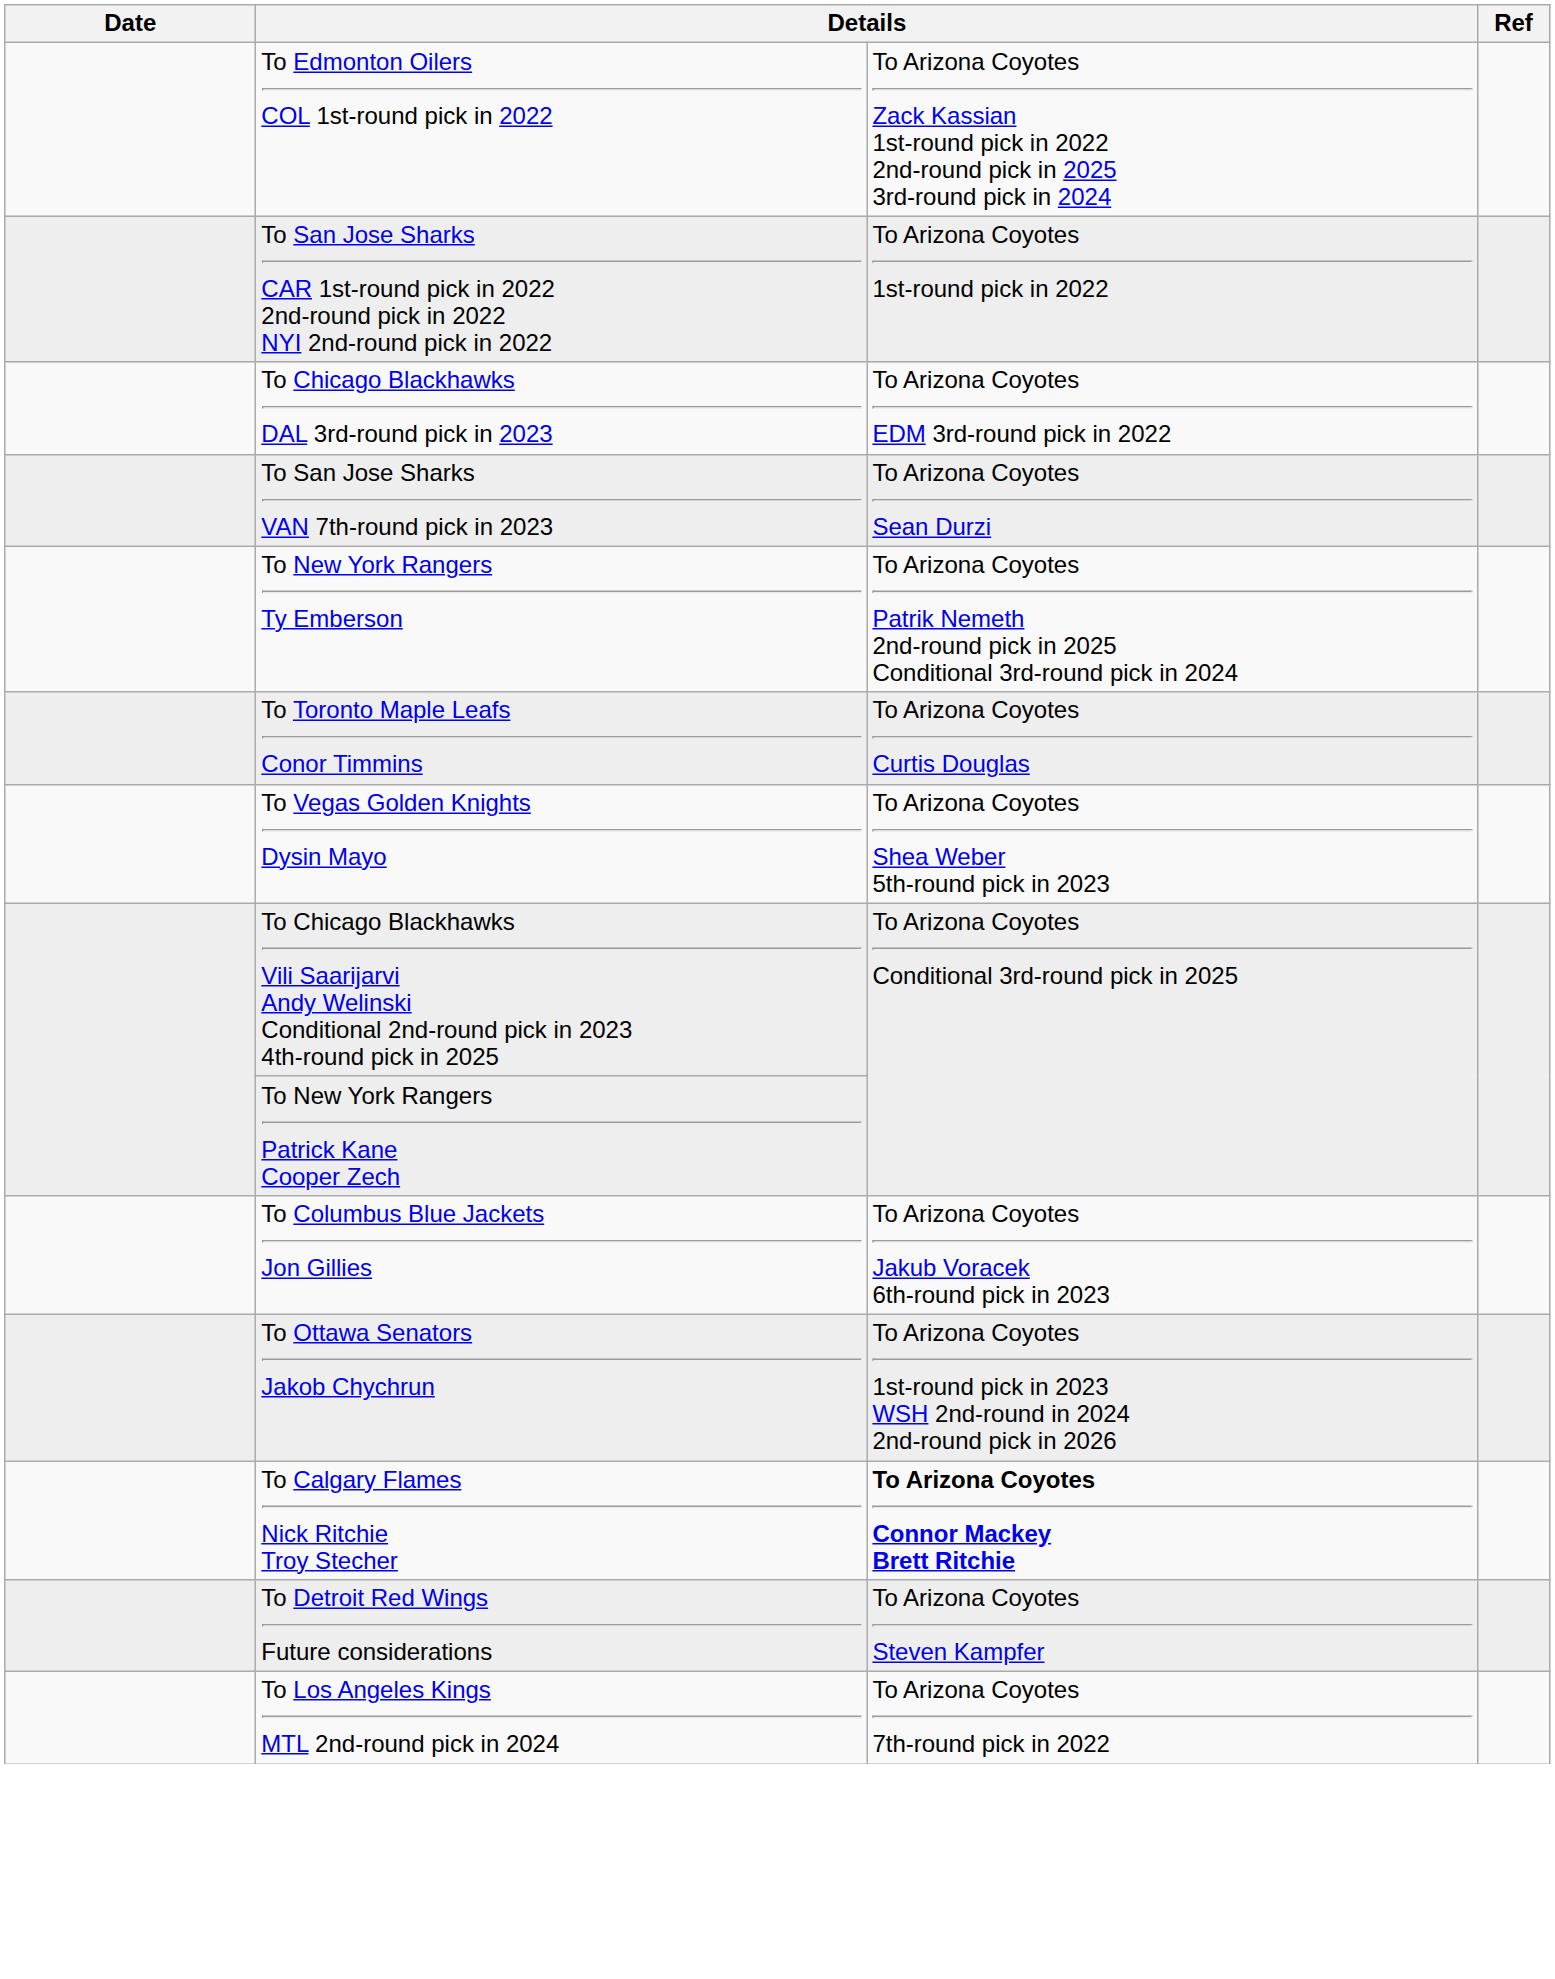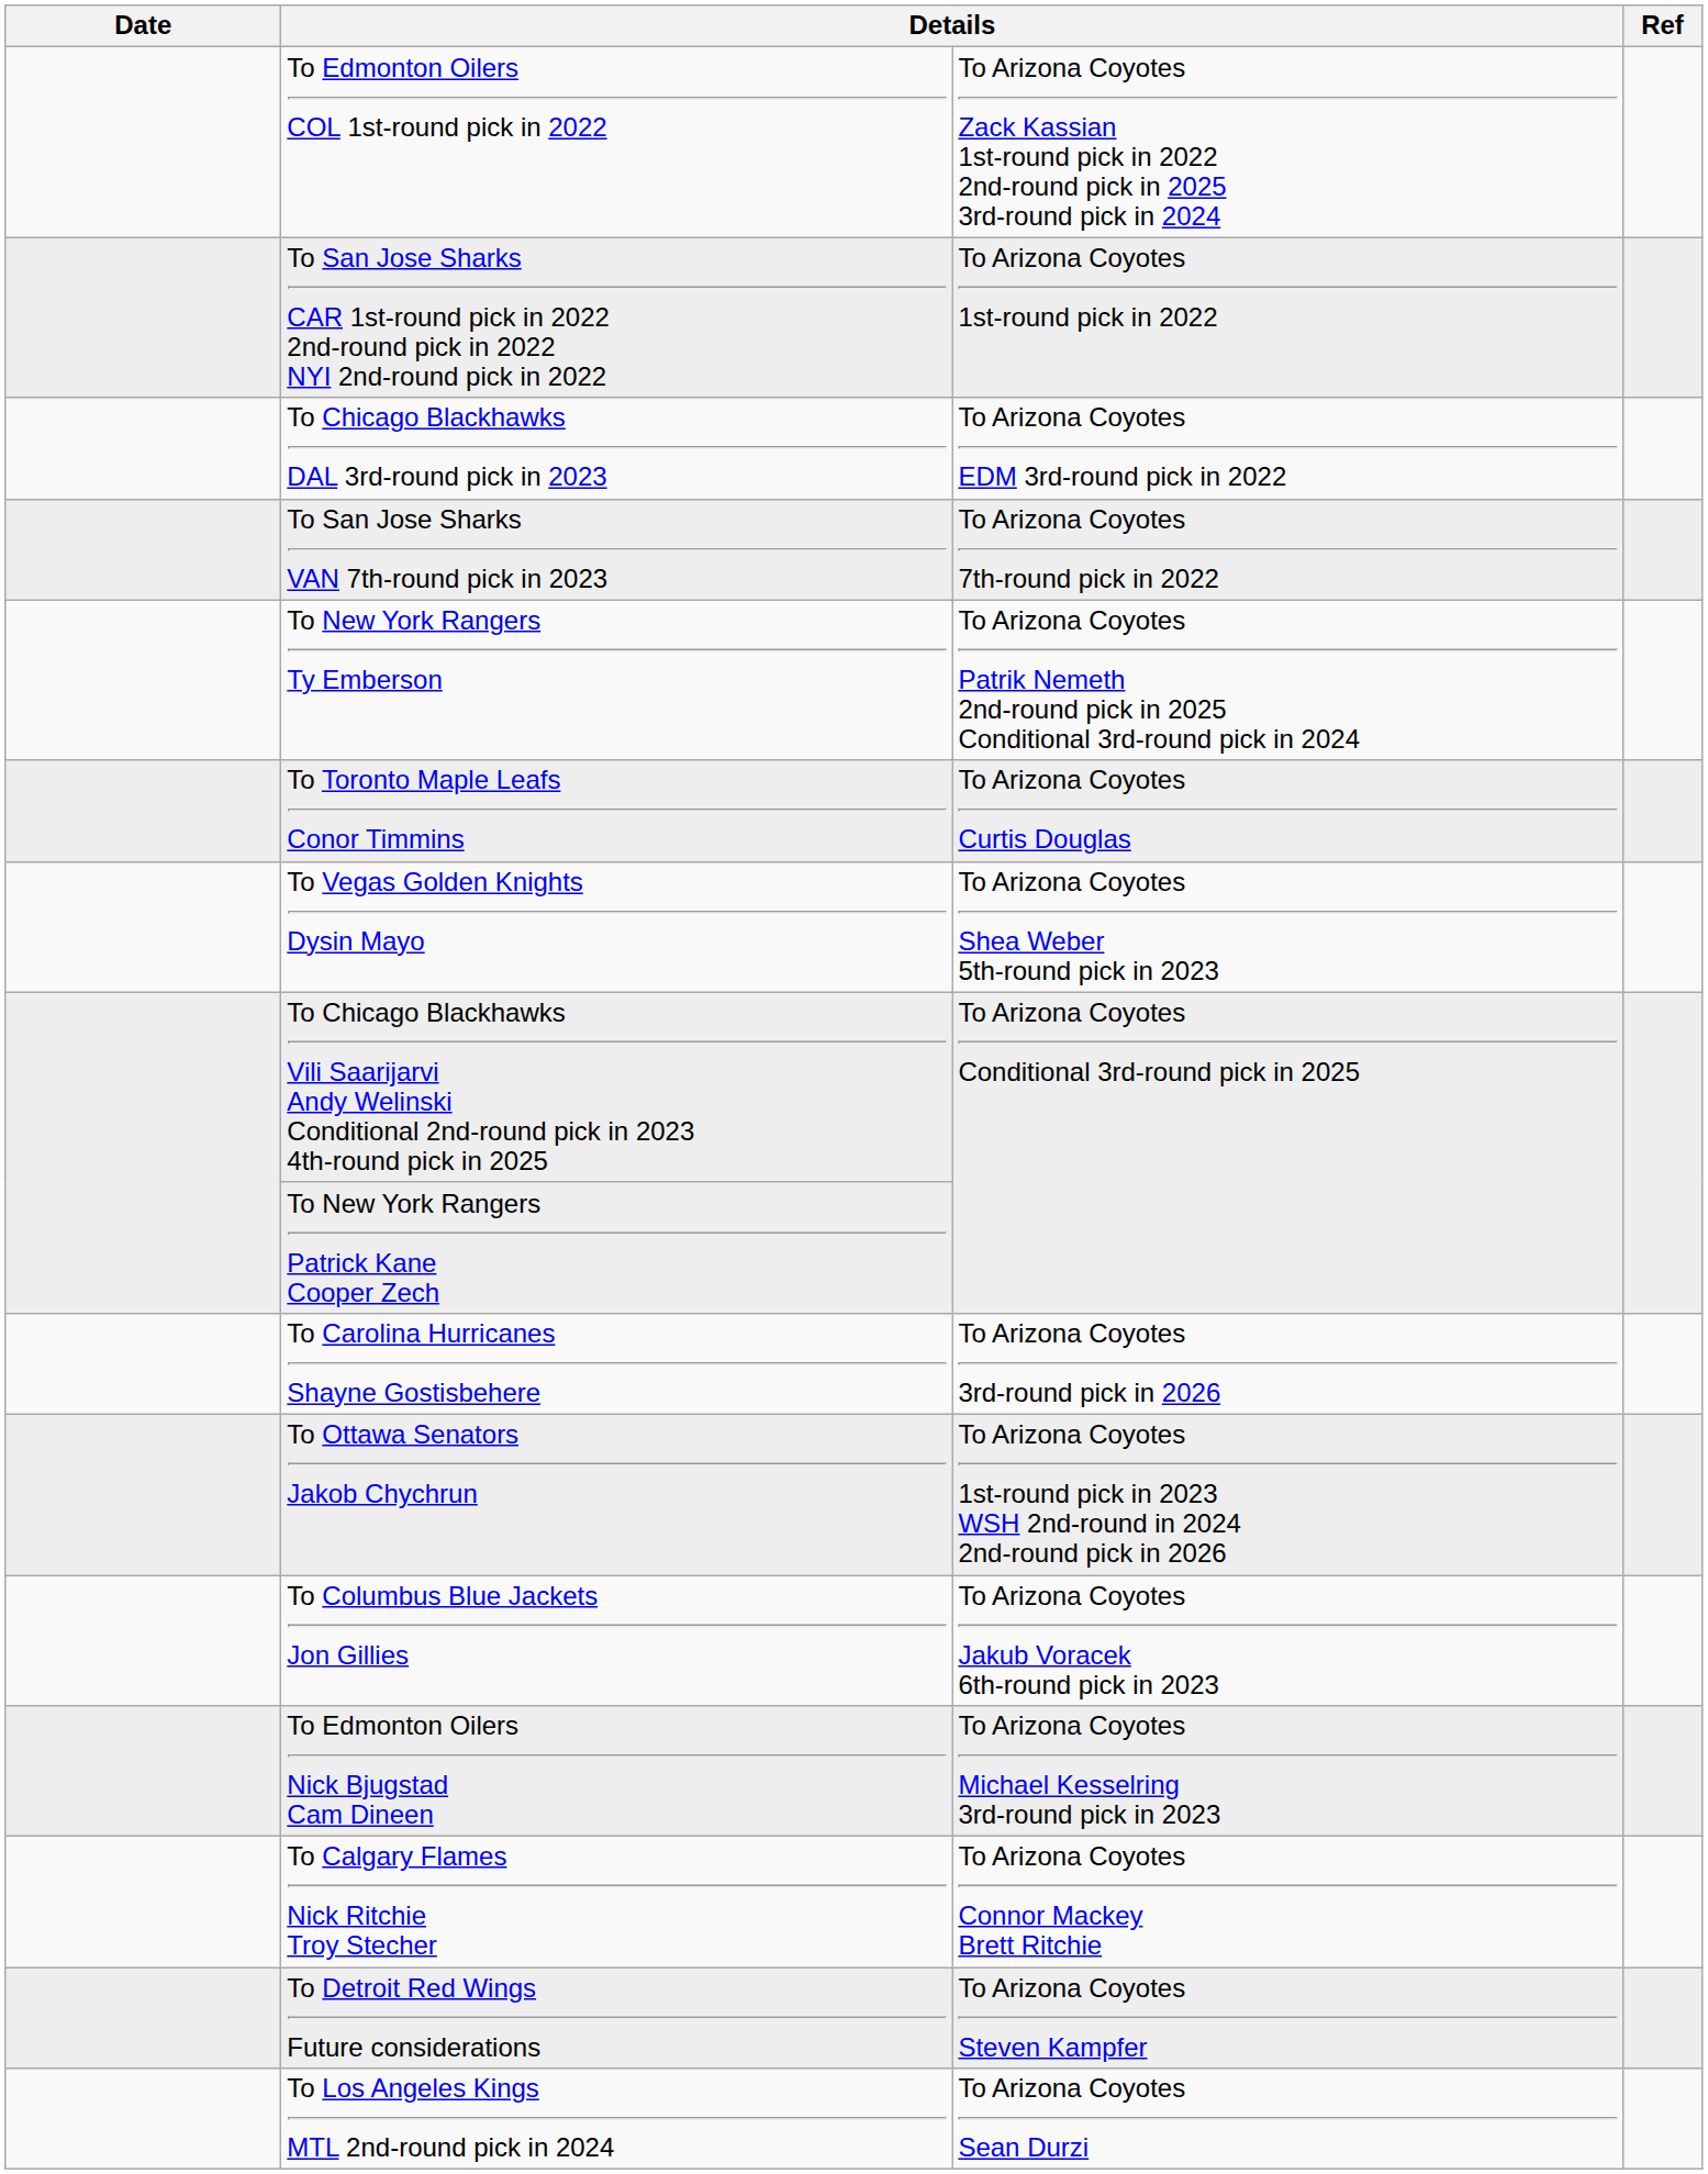 <table class="wikitable">
 <tr>
 <th style="width: 10em;">Date</th>
 <th colspan=2>Details</th>
 <th style="width: 2.5em;">Ref</th>
 </tr>
 <tr>
 <td></td>
 <td style="width: 25em;" valign="top">To <a href='#'>Edmonton Oilers</a><hr><a href='#'>COL</a> 1st-round pick in <a href='#'>2022</a></td>
 <td style="width: 25em;" valign="top">To Arizona Coyotes<hr><a href='#'>Zack Kassian</a><br>1st-round pick in 2022<br>2nd-round pick in <a href='#'>2025</a><br>3rd-round pick in <a href='#'>2024</a></td>
 <td></td>
 </tr>
 <tr bgcolor="eeeeee">
 <td></td>
 <td style="width: 25em;" valign="top">To <a href='#'>San Jose Sharks</a><hr><a href='#'>CAR</a> 1st-round pick in 2022<br>2nd-round pick in 2022<br><a href='#'>NYI</a> 2nd-round pick in 2022</td>
 <td style="width: 25em;" valign="top">To Arizona Coyotes<hr>1st-round pick in 2022</td>
 <td></td>
 </tr>
 <tr>
 <td></td>
 <td style="width: 25em;" valign="top">To <a href='#'>Chicago Blackhawks</a><hr><a href='#'>DAL</a> 3rd-round pick in <a href='#'>2023</a></td>
 <td style="width: 25em;" valign="top">To Arizona Coyotes<hr><a href='#'>EDM</a> 3rd-round pick in 2022</td>
 <td></td>
 </tr>
 <tr bgcolor="eeeeee">
 <td></td>
 <td style="width: 25em;" valign="top">To San Jose Sharks<hr><a href='#'>VAN</a> 7th-round pick in 2023</td>
-<td style="width: 25em;" valign="top">To Arizona Coyotes<hr><a href='#'>Sean Durzi</a></td>
+<td style="width: 25em;" valign="top">To Arizona Coyotes<hr>7th-round pick in 2022</td>
 <td></td>
 </tr>
 <tr>
 <td></td>
 <td style="width: 25em;" valign="top">To <a href='#'>New York Rangers</a><hr><a href='#'>Ty Emberson</a></td>
 <td style="width: 25em;" valign="top">To Arizona Coyotes<hr><a href='#'>Patrik Nemeth</a><br>2nd-round pick in 2025<br>Conditional 3rd-round pick in 2024</td>
 <td></td>
 </tr>
 <tr bgcolor="eeeeee">
 <td></td>
 <td style="width: 25em;" valign="top">To <a href='#'>Toronto Maple Leafs</a><hr><a href='#'>Conor Timmins</a></td>
 <td style="width: 25em;" valign="top">To Arizona Coyotes<hr><a href='#'>Curtis Douglas</a></td>
 <td></td>
 </tr>
 <tr>
 <td></td>
 <td style="width: 25em;" valign="top">To <a href='#'>Vegas Golden Knights</a><hr><a href='#'>Dysin Mayo</a></td>
 <td style="width: 25em;" valign="top">To Arizona Coyotes<hr><a href='#'>Shea Weber</a><br>5th-round pick in 2023</td>
 <td></td>
 </tr>
 <tr bgcolor="eeeeee">
 <td rowspan="2"></td>
 <td style="width: 25em;" valign="top">To Chicago Blackhawks<hr><a href='#'>Vili Saarijarvi</a><br><a href='#'>Andy Welinski</a><br>Conditional 2nd-round pick in 2023<br>4th-round pick in 2025</td>
 <td style="width: 25em;" valign="top" rowspan="2">To Arizona Coyotes<hr>Conditional 3rd-round pick in 2025</td>
 <td rowspan="2"></td>
 </tr>
 <tr bgcolor="eeeeee">
 <td>To New York Rangers<hr><a href='#'>Patrick Kane</a><br><a href='#'>Cooper Zech</a></td>
 </tr>
 <tr>
 <td></td>
-<td style="width: 25em;" valign="top">To <a href='#'>Columbus Blue Jackets</a><hr><a href='#'>Jon Gillies</a></td>
-<td style="width: 25em;" valign="top">To Arizona Coyotes<hr><a href='#'>Jakub Voracek</a><br>6th-round pick in 2023</td>
+<td style="width: 25em;" valign="top">To <a href='#'>Carolina Hurricanes</a><hr><a href='#'>Shayne Gostisbehere</a></td>
+<td style="width: 25em;" valign="top">To Arizona Coyotes<hr>3rd-round pick in <a href='#'>2026</a></td>
 <td></td>
 </tr>
 <tr bgcolor="eeeeee">
 <td></td>
 <td style="width: 25em;" valign="top">To <a href='#'>Ottawa Senators</a><hr><a href='#'>Jakob Chychrun</a></td>
 <td style="width: 25em;" valign="top">To Arizona Coyotes<hr>1st-round pick in 2023<br><a href='#'>WSH</a> 2nd-round in 2024<br>2nd-round pick in 2026</td>
 <td></td>
 </tr>
 <tr>
 <td></td>
+<td style="width: 25em;" valign="top">To <a href='#'>Columbus Blue Jackets</a><hr><a href='#'>Jon Gillies</a></td>
+<td style="width: 25em;" valign="top">To Arizona Coyotes<hr><a href='#'>Jakub Voracek</a><br>6th-round pick in 2023</td>
+<td></td>
+</tr>
+<tr bgcolor="eeeeee">
+<td></td>
+<td style="width: 25em;" valign="top">To Edmonton Oilers<hr><a href='#'>Nick Bjugstad</a><br><a href='#'>Cam Dineen</a></td>
+<td style="width: 25em;" valign="top">To Arizona Coyotes<hr><a href='#'>Michael Kesselring</a><br>3rd-round pick in 2023</td>
+<td></td>
+</tr>
+<tr>
+<td></td>
 <td style="width: 25em;" valign="top">To <a href='#'>Calgary Flames</a><hr><a href='#'>Nick Ritchie</a><br><a href='#'>Troy Stecher</a></td>
-<td style="width: 25em;" valign="top"><strong>To Arizona Coyotes<hr><a href='#'>Connor Mackey</a><br><a href='#'>Brett Ritchie</a></strong></td>
+<td style="width: 25em;" valign="top">To Arizona Coyotes<hr><a href='#'>Connor Mackey</a><br><a href='#'>Brett Ritchie</a></td>
 <td></td>
 </tr>
 <tr bgcolor="eeeeee">
 <td></td>
 <td style="width: 25em;" valign="top">To <a href='#'>Detroit Red Wings</a><hr>Future considerations</td>
 <td style="width: 25em;" valign="top">To Arizona Coyotes<hr><a href='#'>Steven Kampfer</a></td>
 <td></td>
 </tr>
 <tr>
 <td></td>
 <td style="width: 25em;" valign="top">To <a href='#'>Los Angeles Kings</a><hr><a href='#'>MTL</a> 2nd-round pick in 2024</td>
-<td style="width: 25em;" valign="top">To Arizona Coyotes<hr>7th-round pick in 2022</td>
+<td style="width: 25em;" valign="top">To Arizona Coyotes<hr><a href='#'>Sean Durzi</a></td>
 <td></td>
 </tr>
 </table>
